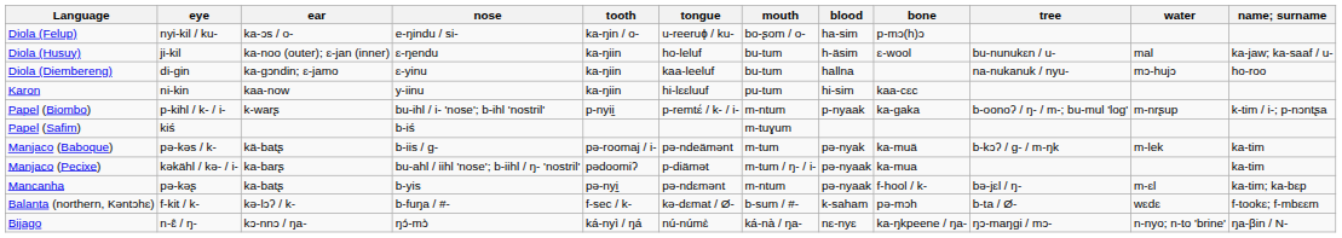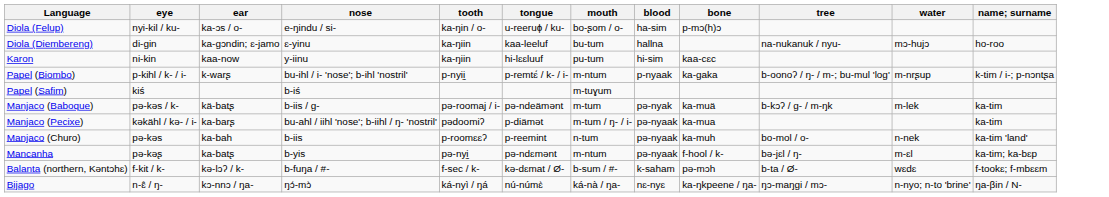 <table class="wikitable sortable" | style="font-size: 85%;" |>
 <tr>
 <th>Language</th>
 <th>eye</th>
 <th>ear</th>
 <th>nose</th>
 <th>tooth</th>
 <th>tongue</th>
 <th>mouth</th>
 <th>blood</th>
 <th>bone</th>
 <th>tree</th>
 <th>water</th>
 <th>name; surname</th>
 </tr>
 <tr>
 <td><a href='#'>Diola (Felup)</a></td>
 <td>nyi-kil / ku-</td>
 <td>ka-ɔs / o-</td>
 <td>e-ŋindu / si-</td>
 <td>ka-ŋin / o-</td>
 <td>u-reeruɸ / ku-</td>
 <td>bo-ʂom / o-</td>
 <td>ha-sim</td>
 <td>p-mɔ(h)ɔ</td>
 <td></td>
 <td></td>
 <td></td>
-</tr>
-<tr>
-<td><a href='#'>Diola (Husuy)</a></td>
-<td>ji-kil</td>
-<td>ka-noo (outer); ɛ-jan (inner)</td>
-<td>ɛ-ŋendu</td>
-<td>ka-ŋiin</td>
-<td>ho-leluf</td>
-<td>bu-tum</td>
-<td>h-äsim</td>
-<td>ɛ-wool</td>
-<td>bu-nunukɛn / u-</td>
-<td>mal</td>
-<td>ka-jaw; ka-saaf / u-</td>
 </tr>
 <tr>
 <td><a href='#'>Diola (Diembereng)</a></td>
 <td>di-gin</td>
 <td>ka-gɔndin; ɛ-jamo</td>
 <td>ɛ-yinu</td>
 <td>ka-ŋiin</td>
 <td>kaa-leeluf</td>
 <td>bu-tum</td>
 <td>hallna</td>
 <td></td>
 <td>na-nukanuk / nyu-</td>
 <td>mɔ-hujɔ</td>
 <td>ho-roo</td>
 </tr>
 <tr>
 <td><a href='#'>Karon</a></td>
 <td>ni-kin</td>
 <td>kaa-now</td>
 <td>y-iinu</td>
 <td>ka-ŋiin</td>
 <td>hi-lɛɛluuf</td>
 <td>pu-tum</td>
 <td>hi-sim</td>
 <td>kaa-cɛc</td>
 <td></td>
 <td></td>
 <td></td>
 </tr>
 <tr>
 <td><a href='#'>Papel</a> (<a href='#'>Biombo</a>)</td>
 <td>p-kihl / k- / i-</td>
 <td>k-warʂ</td>
 <td>bu-ihl / i- 'nose'; b-ihl 'nostril'</td>
 <td>p-nyiḭ</td>
 <td>p-remtɛ́ / k- / i-</td>
 <td>m-ntum</td>
 <td>p-nyaak</td>
 <td>ka-gaka</td>
 <td>b-oonoʔ / ŋ- / m-; bu-mul 'log'</td>
 <td>m-nrʂup</td>
 <td>k-tim / i-; p-nɔntʂa</td>
 </tr>
 <tr>
 <td><a href='#'>Papel</a> (<a href='#'>Safim</a>)</td>
 <td>kiś</td>
 <td></td>
 <td>b-iś</td>
 <td></td>
 <td></td>
 <td>m-tuɣum</td>
 <td></td>
 <td></td>
 <td></td>
 <td></td>
 <td></td>
 </tr>
 <tr>
 <td><a href='#'>Manjaco</a> (<a href='#'>Baboque</a>)</td>
 <td>pə-kəs / k-</td>
 <td>kä-batʂ</td>
 <td>b-iis / g-</td>
 <td>pə-roomaj / i-</td>
 <td>pə-ndeämənt</td>
 <td>m-tum</td>
 <td>pə-nyak</td>
 <td>ka-muä</td>
 <td>b-kɔʔ / g- / m-ŋk</td>
 <td>m-lek</td>
 <td>ka-tim</td>
 </tr>
 <tr>
 <td><a href='#'>Manjaco</a> (<a href='#'>Pecixe</a>)</td>
 <td>kəkähl / kə- / i-</td>
 <td>ka-barʂ</td>
 <td>bu-ahl / iihl 'nose'; b-iihl / ŋ- 'nostril'</td>
 <td>pədoomiʔ</td>
 <td>p-diämət</td>
 <td>m-tum / ŋ- / i-</td>
 <td>pə-nyaak</td>
 <td>ka-mua</td>
 <td></td>
 <td></td>
 <td>ka-tim</td>
 </tr>
 <tr>
+<td><a href='#'>Manjaco</a> (Churo)</td>
+<td>pə-kəs</td>
+<td>ka-bah</td>
+<td>b-iis</td>
+<td>p-roomɛɛʔ</td>
+<td>p-reemint</td>
+<td>n-tum</td>
+<td>pə-nyaak</td>
+<td>ka-muh</td>
+<td>bo-mol / o-</td>
+<td>n-nek</td>
+<td>ka-tim 'land'</td>
+</tr>
+<tr>
 <td><a href='#'>Mancanha</a></td>
 <td>pə-kəʂ</td>
 <td>ka-batʂ</td>
 <td>b-yis</td>
 <td>pə-nyḭ</td>
 <td>pə-ndɛmənt</td>
 <td>m-ntum</td>
 <td>pə-nyaak</td>
 <td>f-hool / k-</td>
 <td>bə-jɛl / ŋ-</td>
 <td>m-ɛl</td>
 <td>ka-tim; ka-bɛp</td>
 </tr>
 <tr>
 <td><a href='#'>Balanta</a> (northern, Kəntɔhɛ)</td>
 <td>f-kit / k-</td>
 <td>kə-lɔʔ / k-</td>
 <td>b-fuŋa / #-</td>
 <td>f-sec / k-</td>
 <td>kə-dɛmat / Ø-</td>
 <td>b-sum / #-</td>
 <td>k-saham</td>
 <td>pə-mɔh</td>
 <td>b-ta / Ø-</td>
 <td>wɛdɛ</td>
 <td>f-tookɛ; f-mbɛɛm</td>
 </tr>
 <tr>
 <td><a href='#'>Bijago</a></td>
 <td>n-ɛ̂ / ŋ-</td>
 <td>kɔ-nnɔ / ŋa-</td>
 <td>ŋɔ́-mɔ̀</td>
 <td>ká-nyì / ŋá</td>
 <td>nú-númɛ̀</td>
 <td>ká-nà / ŋa-</td>
 <td>nɛ-nyɛ</td>
 <td>ka-ŋkpeene / ŋa-</td>
 <td>ŋɔ-maŋgi / mɔ-</td>
 <td>n-nyo; n-to 'brine'</td>
 <td>ŋa-βin / N-</td>
 </tr>
 </table>
